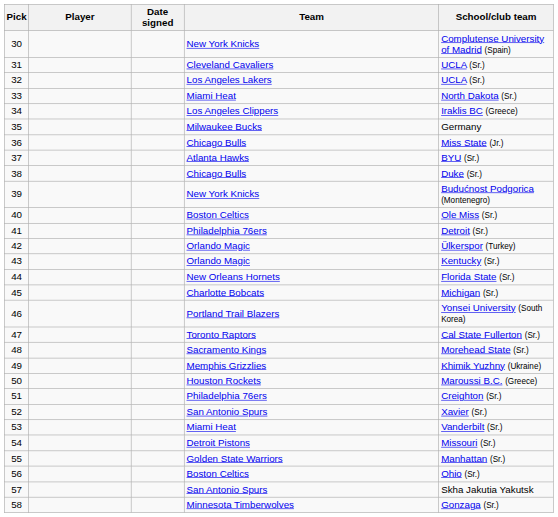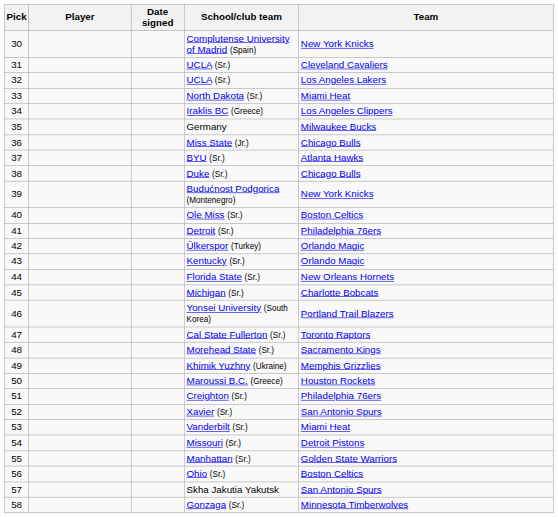 <table class="wikitable sortable" style="text-align:left">
 <tr>
 <th style="width:30px">Pick</th>
 <th style="width:160px">Player</th>
 <th style="width:80px">Date signed</th>
+<th style="width:180px">School/club team</th>
 <th style="width:410px">Team</th>
-<th style="width:180px">School/club team</th>
 </tr>
 <tr>
 <td align=center>30</td>
 <td></td>
 <td align=center></td>
+<td><a href='#'>Complutense University of Madrid</a> <small>(Spain)</small></td>
 <td><a href='#'>New York Knicks</a></td>
-<td><a href='#'>Complutense University of Madrid</a> <small>(Spain)</small></td>
 </tr>
 <tr>
 <td align=center>31</td>
 <td></td>
 <td align=center></td>
+<td><a href='#'>UCLA</a> <small>(Sr.)</small></td>
 <td><a href='#'>Cleveland Cavaliers</a></td>
-<td><a href='#'>UCLA</a> <small>(Sr.)</small></td>
 </tr>
 <tr>
 <td align=center>32</td>
 <td></td>
 <td align=center></td>
+<td><a href='#'>UCLA</a> <small>(Sr.)</small></td>
 <td><a href='#'>Los Angeles Lakers</a></td>
-<td><a href='#'>UCLA</a> <small>(Sr.)</small></td>
 </tr>
 <tr>
 <td align=center>33</td>
 <td></td>
 <td align=center></td>
+<td><a href='#'>North Dakota</a> <small>(Sr.)</small></td>
 <td><a href='#'>Miami Heat</a></td>
-<td><a href='#'>North Dakota</a> <small>(Sr.)</small></td>
 </tr>
 <tr>
 <td align=center>34</td>
 <td></td>
 <td align=center></td>
+<td><a href='#'>Iraklis BC</a> <small>(Greece)</small></td>
 <td><a href='#'>Los Angeles Clippers</a></td>
-<td><a href='#'>Iraklis BC</a> <small>(Greece)</small></td>
 </tr>
 <tr>
 <td align=center>35</td>
 <td></td>
 <td align=center></td>
+<td>Germany</td>
 <td><a href='#'>Milwaukee Bucks</a></td>
-<td>Germany</td>
 </tr>
 <tr>
 <td align=center>36</td>
 <td></td>
 <td align=center></td>
+<td><a href='#'>Miss State</a> <small>(Jr.)</small></td>
 <td><a href='#'>Chicago Bulls</a></td>
-<td><a href='#'>Miss State</a> <small>(Jr.)</small></td>
 </tr>
 <tr>
 <td align=center>37</td>
 <td></td>
 <td align=center></td>
+<td><a href='#'>BYU</a> <small>(Sr.)</small></td>
 <td><a href='#'>Atlanta Hawks</a></td>
-<td><a href='#'>BYU</a> <small>(Sr.)</small></td>
 </tr>
 <tr>
 <td align=center>38</td>
 <td></td>
 <td align=center></td>
+<td><a href='#'>Duke</a> <small>(Sr.)</small></td>
 <td><a href='#'>Chicago Bulls</a></td>
-<td><a href='#'>Duke</a> <small>(Sr.)</small></td>
 </tr>
 <tr>
 <td align=center>39</td>
 <td></td>
 <td align=center></td>
+<td><a href='#'>Budućnost Podgorica</a> <small>(Montenegro)</small></td>
 <td><a href='#'>New York Knicks</a></td>
-<td><a href='#'>Budućnost Podgorica</a> <small>(Montenegro)</small></td>
 </tr>
 <tr>
 <td align=center>40</td>
 <td></td>
 <td align=center></td>
+<td><a href='#'>Ole Miss</a> <small>(Sr.)</small></td>
 <td><a href='#'>Boston Celtics</a></td>
-<td><a href='#'>Ole Miss</a> <small>(Sr.)</small></td>
 </tr>
 <tr>
 <td align=center>41</td>
 <td></td>
 <td align=center></td>
+<td><a href='#'>Detroit</a> <small>(Sr.)</small></td>
 <td><a href='#'>Philadelphia 76ers</a></td>
-<td><a href='#'>Detroit</a> <small>(Sr.)</small></td>
 </tr>
 <tr>
 <td align=center>42</td>
 <td></td>
 <td align=center></td>
+<td><a href='#'>Ülkerspor</a> <small>(Turkey)</small></td>
 <td><a href='#'>Orlando Magic</a></td>
-<td><a href='#'>Ülkerspor</a> <small>(Turkey)</small></td>
 </tr>
 <tr>
 <td align=center>43</td>
 <td></td>
 <td align=center></td>
+<td><a href='#'>Kentucky</a> <small>(Sr.)</small></td>
 <td><a href='#'>Orlando Magic</a></td>
-<td><a href='#'>Kentucky</a> <small>(Sr.)</small></td>
 </tr>
 <tr>
 <td align=center>44</td>
 <td></td>
 <td align=center></td>
+<td><a href='#'>Florida State</a> <small>(Sr.)</small></td>
 <td><a href='#'>New Orleans Hornets</a></td>
-<td><a href='#'>Florida State</a> <small>(Sr.)</small></td>
 </tr>
 <tr>
 <td align=center>45</td>
 <td></td>
 <td align=center></td>
+<td><a href='#'>Michigan</a> <small>(Sr.)</small></td>
 <td><a href='#'>Charlotte Bobcats</a></td>
-<td><a href='#'>Michigan</a> <small>(Sr.)</small></td>
 </tr>
 <tr>
 <td align=center>46</td>
 <td></td>
 <td align=center></td>
+<td><a href='#'>Yonsei University</a> <small>(South Korea)</small></td>
 <td><a href='#'>Portland Trail Blazers</a></td>
-<td><a href='#'>Yonsei University</a> <small>(South Korea)</small></td>
 </tr>
 <tr>
 <td align=center>47</td>
 <td></td>
 <td align=center></td>
+<td><a href='#'>Cal State Fullerton</a> <small>(Sr.)</small></td>
 <td><a href='#'>Toronto Raptors</a></td>
-<td><a href='#'>Cal State Fullerton</a> <small>(Sr.)</small></td>
 </tr>
 <tr>
 <td align=center>48</td>
 <td></td>
 <td align=center></td>
+<td><a href='#'>Morehead State</a> <small>(Sr.)</small></td>
 <td><a href='#'>Sacramento Kings</a></td>
-<td><a href='#'>Morehead State</a> <small>(Sr.)</small></td>
 </tr>
 <tr>
 <td align=center>49</td>
 <td></td>
 <td align=center></td>
+<td><a href='#'>Khimik Yuzhny</a> <small>(Ukraine)</small></td>
 <td><a href='#'>Memphis Grizzlies</a></td>
-<td><a href='#'>Khimik Yuzhny</a> <small>(Ukraine)</small></td>
 </tr>
 <tr>
 <td align=center>50</td>
 <td></td>
 <td align=center></td>
+<td><a href='#'>Maroussi B.C.</a> <small>(Greece)</small></td>
 <td><a href='#'>Houston Rockets</a></td>
-<td><a href='#'>Maroussi B.C.</a> <small>(Greece)</small></td>
 </tr>
 <tr>
 <td align=center>51</td>
 <td></td>
 <td align=center></td>
+<td><a href='#'>Creighton</a> <small>(Sr.)</small></td>
 <td><a href='#'>Philadelphia 76ers</a></td>
-<td><a href='#'>Creighton</a> <small>(Sr.)</small></td>
 </tr>
 <tr>
 <td align=center>52</td>
 <td></td>
 <td align=center></td>
+<td><a href='#'>Xavier</a> <small>(Sr.)</small></td>
 <td><a href='#'>San Antonio Spurs</a></td>
-<td><a href='#'>Xavier</a> <small>(Sr.)</small></td>
 </tr>
 <tr>
 <td align=center>53</td>
 <td></td>
 <td align=center></td>
+<td><a href='#'>Vanderbilt</a> <small>(Sr.)</small></td>
 <td><a href='#'>Miami Heat</a></td>
-<td><a href='#'>Vanderbilt</a> <small>(Sr.)</small></td>
 </tr>
 <tr>
 <td align=center>54</td>
 <td></td>
 <td align=center></td>
+<td><a href='#'>Missouri</a> <small>(Sr.)</small></td>
 <td><a href='#'>Detroit Pistons</a></td>
-<td><a href='#'>Missouri</a> <small>(Sr.)</small></td>
 </tr>
 <tr>
 <td align=center>55</td>
 <td></td>
 <td align=center></td>
+<td><a href='#'>Manhattan</a> <small>(Sr.)</small></td>
 <td><a href='#'>Golden State Warriors</a></td>
-<td><a href='#'>Manhattan</a> <small>(Sr.)</small></td>
 </tr>
 <tr>
 <td align=center>56</td>
 <td></td>
 <td align=center></td>
+<td><a href='#'>Ohio</a> <small>(Sr.)</small></td>
 <td><a href='#'>Boston Celtics</a></td>
-<td><a href='#'>Ohio</a> <small>(Sr.)</small></td>
 </tr>
 <tr>
 <td align=center>57</td>
 <td></td>
 <td align=center></td>
+<td>Skha Jakutia Yakutsk</td>
 <td><a href='#'>San Antonio Spurs</a></td>
-<td>Skha Jakutia Yakutsk</td>
 </tr>
 <tr>
 <td align=center>58</td>
 <td></td>
 <td align=center></td>
+<td><a href='#'>Gonzaga</a> <small>(Sr.)</small></td>
 <td><a href='#'>Minnesota Timberwolves</a></td>
-<td><a href='#'>Gonzaga</a> <small>(Sr.)</small></td>
 </tr>
 </table>
